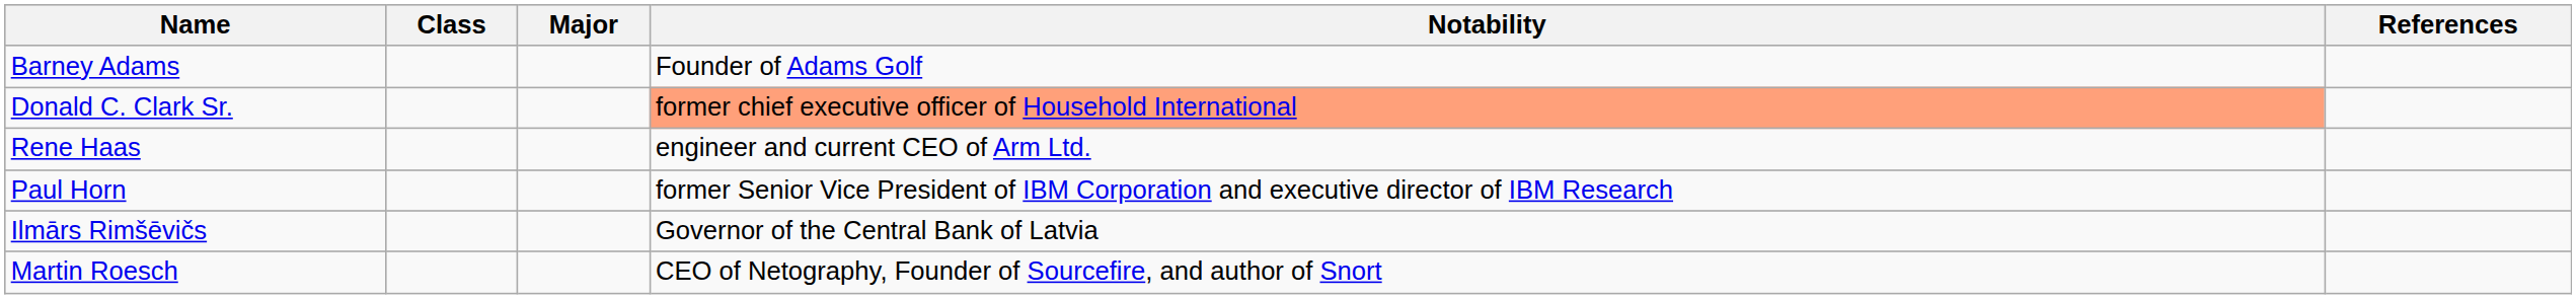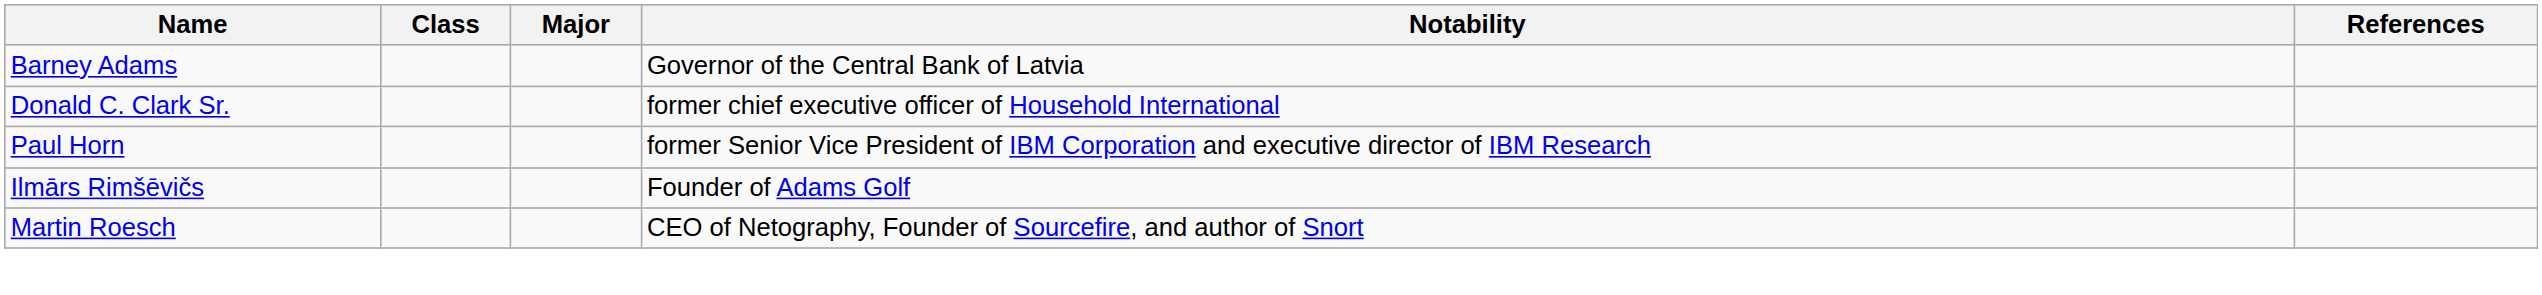 <table class="wikitable sortable" style="width:100%;">
 <tr>
 <th>Name</th>
 <th>Class</th>
 <th>Major</th>
 <th>Notability</th>
 <th>References</th>
 </tr>
 <tr>
 <td><a href='#'>Barney Adams</a></td>
 <td></td>
 <td></td>
-<td>Founder of <a href='#'>Adams Golf</a></td>
+<td>Governor of the Central Bank of Latvia</td>
 <td></td>
 </tr>
 <tr>
 <td><a href='#'>Donald C. Clark Sr.</a></td>
 <td></td>
 <td></td>
-<td style="background: lightsalmon;">former chief executive officer of <a href='#'>Household International</a></td>
-<td></td>
-</tr>
-<tr>
-<td><a href='#'>Rene Haas</a></td>
-<td></td>
-<td></td>
-<td>engineer and current CEO of <a href='#'>Arm Ltd.</a></td>
+<td>former chief executive officer of <a href='#'>Household International</a></td>
 <td></td>
 </tr>
 <tr>
 <td><a href='#'>Paul Horn</a></td>
 <td></td>
 <td></td>
 <td>former Senior Vice President of <a href='#'>IBM Corporation</a> and executive director of <a href='#'>IBM Research</a></td>
 <td></td>
 </tr>
 <tr>
 <td><a href='#'>Ilmārs Rimšēvičs</a></td>
 <td></td>
 <td></td>
-<td>Governor of the Central Bank of Latvia</td>
+<td>Founder of <a href='#'>Adams Golf</a></td>
 <td></td>
 </tr>
 <tr>
 <td><a href='#'>Martin Roesch</a></td>
 <td></td>
 <td></td>
 <td>CEO of Netography, Founder of <a href='#'>Sourcefire</a>, and author of <a href='#'>Snort</a></td>
 <td></td>
 </tr>
 </table>
